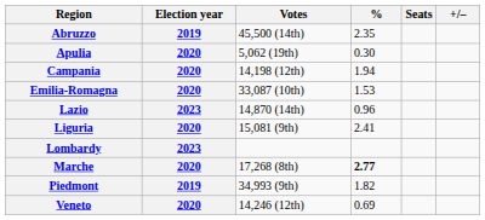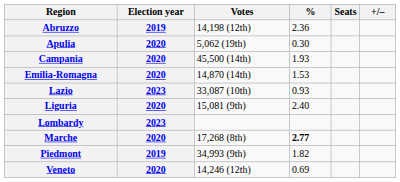 <table class="wikitable" style="width:50%; border:1px #aaf solid;">
 <tr>
 <th style="width:19%;">Region</th>
 <th style="width:13%;">Election year</th>
 <th style="width:16%;">Votes</th>
 <th width=7%>%</th>
 <th width=1%>Seats</th>
 <th width=6%>+/–</th>
 </tr>
 <tr>
 <th><a href='#'>Abruzzo</a></th>
 <th><a href='#'>2019</a></th>
-<td>45,500 (14th)</td>
-<td>2.35</td>
+<td>14,198 (12th)</td>
+<td>2.36</td>
 <td></td>
 <td></td>
 </tr>
 <tr>
 <th><a href='#'>Apulia</a></th>
 <th><a href='#'>2020</a></th>
 <td>5,062 (19th)</td>
 <td>0.30</td>
 <td></td>
 <td></td>
 </tr>
 <tr>
 <th><a href='#'>Campania</a></th>
 <th><a href='#'>2020</a></th>
-<td>14,198 (12th)</td>
-<td>1.94</td>
+<td>45,500 (14th)</td>
+<td>1.93</td>
 <td></td>
 <td></td>
 </tr>
 <tr>
 <th><a href='#'>Emilia-Romagna</a></th>
 <th><a href='#'>2020</a></th>
-<td>33,087 (10th)</td>
+<td>14,870 (14th)</td>
 <td>1.53</td>
 <td></td>
 <td></td>
 </tr>
 <tr>
 <th><a href='#'>Lazio</a></th>
 <th><a href='#'>2023</a></th>
-<td>14,870 (14th)</td>
-<td>0.96</td>
+<td>33,087 (10th)</td>
+<td>0.93</td>
 <td></td>
 <td></td>
 </tr>
 <tr>
 <th><a href='#'>Liguria</a></th>
 <th><a href='#'>2020</a></th>
 <td>15,081 (9th)</td>
-<td>2.41</td>
+<td>2.40</td>
 <td></td>
 <td></td>
 </tr>
 <tr>
 <th><a href='#'>Lombardy</a></th>
 <th><a href='#'>2023</a></th>
 <td></td>
 <td></td>
 <td></td>
 <td></td>
 </tr>
 <tr>
 <th><a href='#'>Marche</a></th>
 <th><a href='#'>2020</a></th>
 <td>17,268 (8th)</td>
 <td><strong>2.77</strong></td>
 <td></td>
 <td></td>
 </tr>
 <tr>
 <th><a href='#'>Piedmont</a></th>
 <th><a href='#'>2019</a></th>
 <td>34,993 (9th)</td>
 <td>1.82</td>
 <td></td>
 <td></td>
 </tr>
 <tr>
 <th><a href='#'>Veneto</a></th>
 <th><a href='#'>2020</a></th>
 <td>14,246 (12th)</td>
 <td>0.69</td>
 <td></td>
 <td></td>
 </tr>
 </table>
